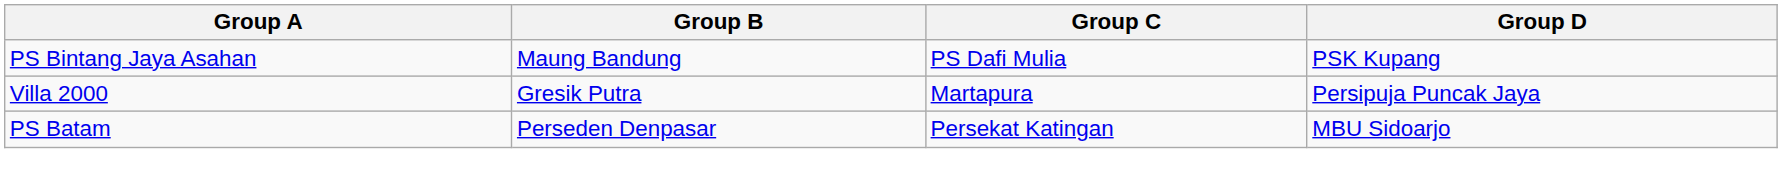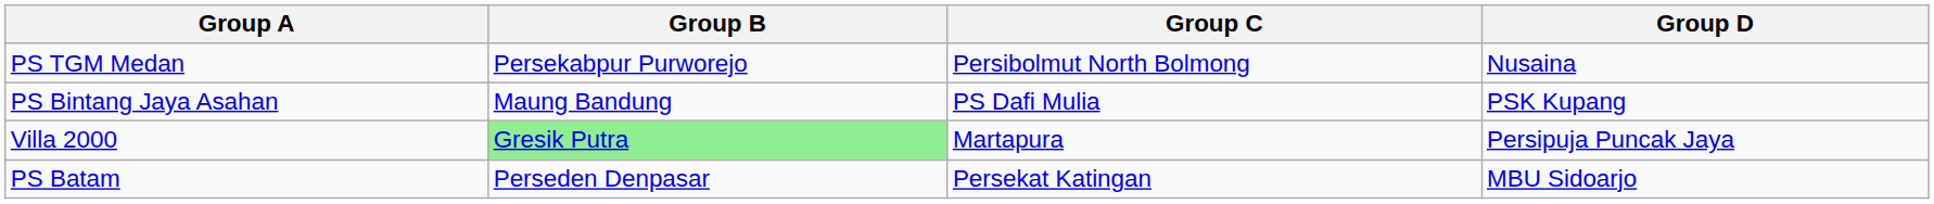 <table class="wikitable" style="width:80%;">
 <tr>
 <th>Group A</th>
 <th>Group B</th>
 <th>Group C</th>
 <th>Group D</th>
+</tr>
+<tr>
+<td><a href='#'>PS TGM Medan</a></td>
+<td><a href='#'>Persekabpur Purworejo</a></td>
+<td><a href='#'>Persibolmut North Bolmong</a></td>
+<td><a href='#'>Nusaina</a></td>
 </tr>
 <tr>
 <td><a href='#'>PS Bintang Jaya Asahan</a></td>
 <td><a href='#'>Maung Bandung</a></td>
 <td><a href='#'>PS Dafi Mulia</a></td>
 <td><a href='#'>PSK Kupang</a></td>
 </tr>
 <tr>
 <td><a href='#'>Villa 2000</a></td>
-<td><a href='#'>Gresik Putra</a></td>
+<td style="background: lightgreen;"><a href='#'>Gresik Putra</a></td>
 <td><a href='#'>Martapura</a></td>
 <td><a href='#'>Persipuja Puncak Jaya</a></td>
 </tr>
 <tr>
 <td><a href='#'>PS Batam</a></td>
 <td><a href='#'>Perseden Denpasar</a></td>
 <td><a href='#'>Persekat Katingan</a></td>
 <td><a href='#'>MBU Sidoarjo</a></td>
 </tr>
 </table>
